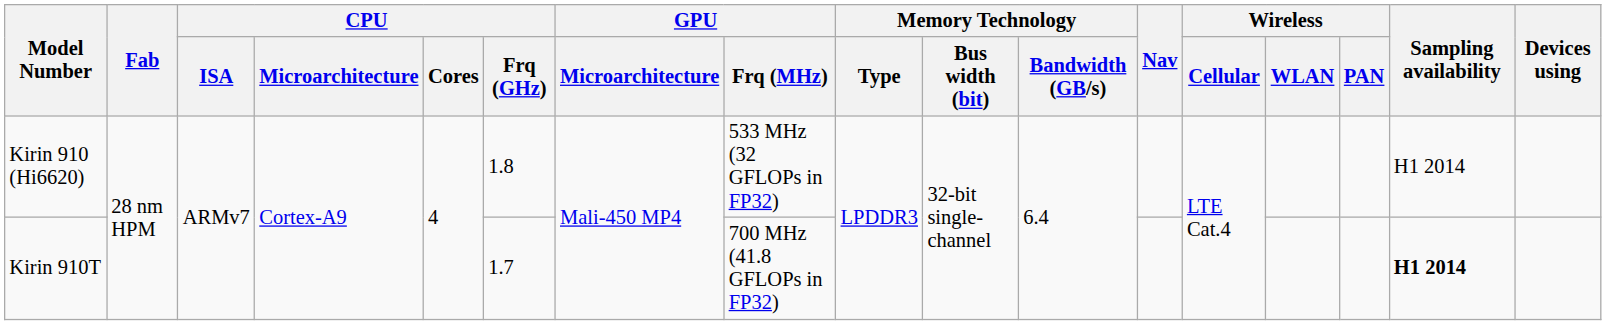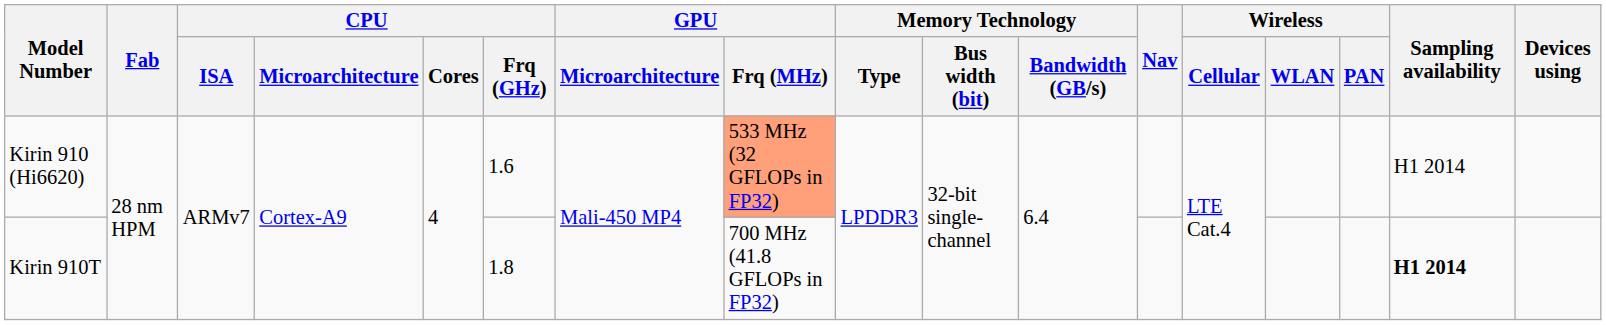 <table class="wikitable">
 <tr>
 <th rowspan="2">Model Number</th>
 <th rowspan="2"><a href='#'>Fab</a></th>
 <th colspan="4"><a href='#'>CPU</a></th>
 <th colspan="2"><a href='#'>GPU</a></th>
 <th colspan="3">Memory Technology</th>
 <th rowspan="2"><a href='#'>Nav</a></th>
 <th colspan="3">Wireless</th>
 <th rowspan="2">Sampling availability</th>
 <th rowspan="2">Devices using</th>
 </tr>
 <tr>
 <th><a href='#'>ISA</a></th>
 <th><a href='#'>Microarchitecture</a></th>
 <th>Cores</th>
 <th>Frq (<a href='#'>GHz</a>)</th>
 <th><a href='#'>Microarchitecture</a></th>
 <th>Frq (<a href='#'>MHz</a>)</th>
 <th>Type</th>
 <th>Bus width (<a href='#'>bit</a>)</th>
 <th><a href='#'>Bandwidth</a> (<a href='#'>GB</a>/s)</th>
 <th><a href='#'>Cellular</a></th>
 <th><a href='#'>WLAN</a></th>
 <th><a href='#'>PAN</a></th>
 </tr>
 <tr>
 <td>Kirin 910 (Hi6620)</td>
 <td rowspan="2">28 nm HPM</td>
 <td rowspan="2">ARMv7</td>
 <td rowspan="2"><a href='#'>Cortex-A9</a></td>
 <td rowspan="2">4</td>
-<td>1.8</td>
+<td>1.6</td>
 <td rowspan="2"><a href='#'>Mali-450 MP4</a></td>
-<td>533 MHz<br>(32 GFLOPs in <a href='#'>FP32</a>)</td>
+<td style="background: lightsalmon;">533 MHz<br>(32 GFLOPs in <a href='#'>FP32</a>)</td>
 <td rowspan="2"><a href='#'>LPDDR3</a></td>
 <td rowspan="2">32-bit single-channel</td>
 <td rowspan="2">6.4</td>
 <td></td>
 <td rowspan="2"><a href='#'>LTE</a> Cat.4</td>
 <td></td>
 <td></td>
 <td>H1 2014</td>
 <td></td>
 </tr>
 <tr>
 <td>Kirin 910T</td>
-<td>1.7</td>
+<td>1.8</td>
 <td>700 MHz<br>(41.8 GFLOPs in <a href='#'>FP32</a>)</td>
 <td></td>
 <td></td>
 <td></td>
 <td><strong>H1 2014</strong></td>
 <td></td>
 </tr>
 </table>
